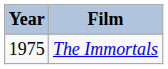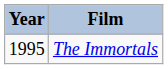 <table class="wikitable" style="font-size:95%;">
 <tr>
 <th style="background:#B0C4DE;">Year</th>
 <th style="background:#B0C4DE;">Film</th>
 </tr>
 <tr>
-<td>1975</td>
+<td>1995</td>
 <td><em><a href='#'>The Immortals</a></em></td>
 </tr>
 </table>
